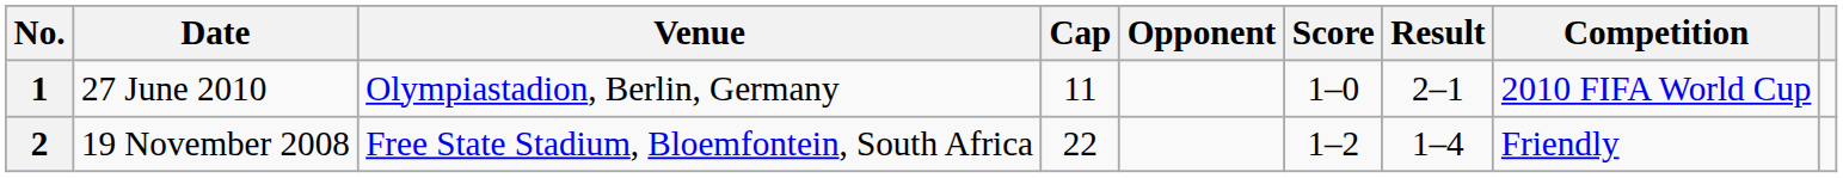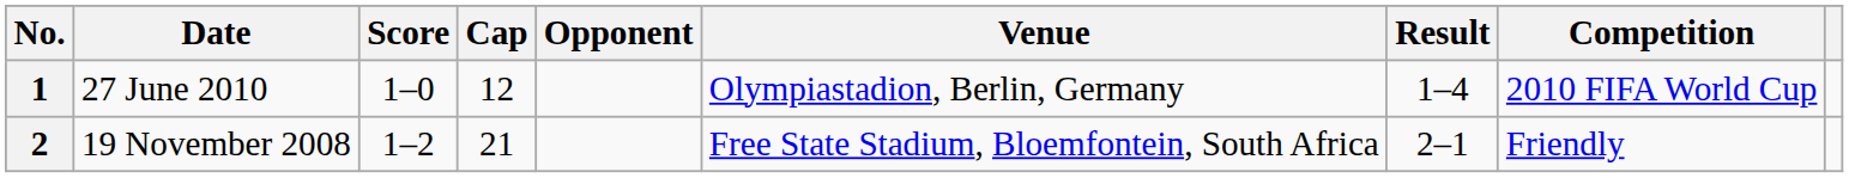 <table class="wikitable plainrowheaders sortable">
 <tr>
 <th scope=col>No.</th>
 <th scope=col data-sort-type=date>Date</th>
-<th scope=col>Venue</th>
+<th scope=col>Score</th>
 <th scope=col>Cap</th>
 <th scope=col>Opponent</th>
-<th scope=col>Score</th>
+<th scope=col>Venue</th>
 <th scope=col>Result</th>
 <th scope=col>Competition</th>
 <th scope=col class=unsortable></th>
 </tr>
 <tr>
 <th scope=row style="text-align: center;">1</th>
 <td>27 June 2010</td>
+<td align=center>1–0</td>
+<td align=center>12</td>
+<td></td>
 <td><a href='#'>Olympiastadion</a>, Berlin, Germany</td>
-<td align=center>11</td>
-<td></td>
-<td align=center>1–0</td>
-<td align=center>2–1</td>
+<td align=center>1–4</td>
 <td><a href='#'>2010 FIFA World Cup</a></td>
 <td></td>
 </tr>
 <tr>
 <th scope=row style="text-align: center;">2</th>
 <td>19 November 2008</td>
+<td align=center>1–2</td>
+<td align=center>21</td>
+<td></td>
 <td><a href='#'>Free State Stadium</a>, <a href='#'>Bloemfontein</a>, South Africa</td>
-<td align=center>22</td>
-<td></td>
-<td align=center>1–2</td>
-<td align=center>1–4</td>
+<td align=center>2–1</td>
 <td><a href='#'>Friendly</a></td>
 <td></td>
 </tr>
 </table>
